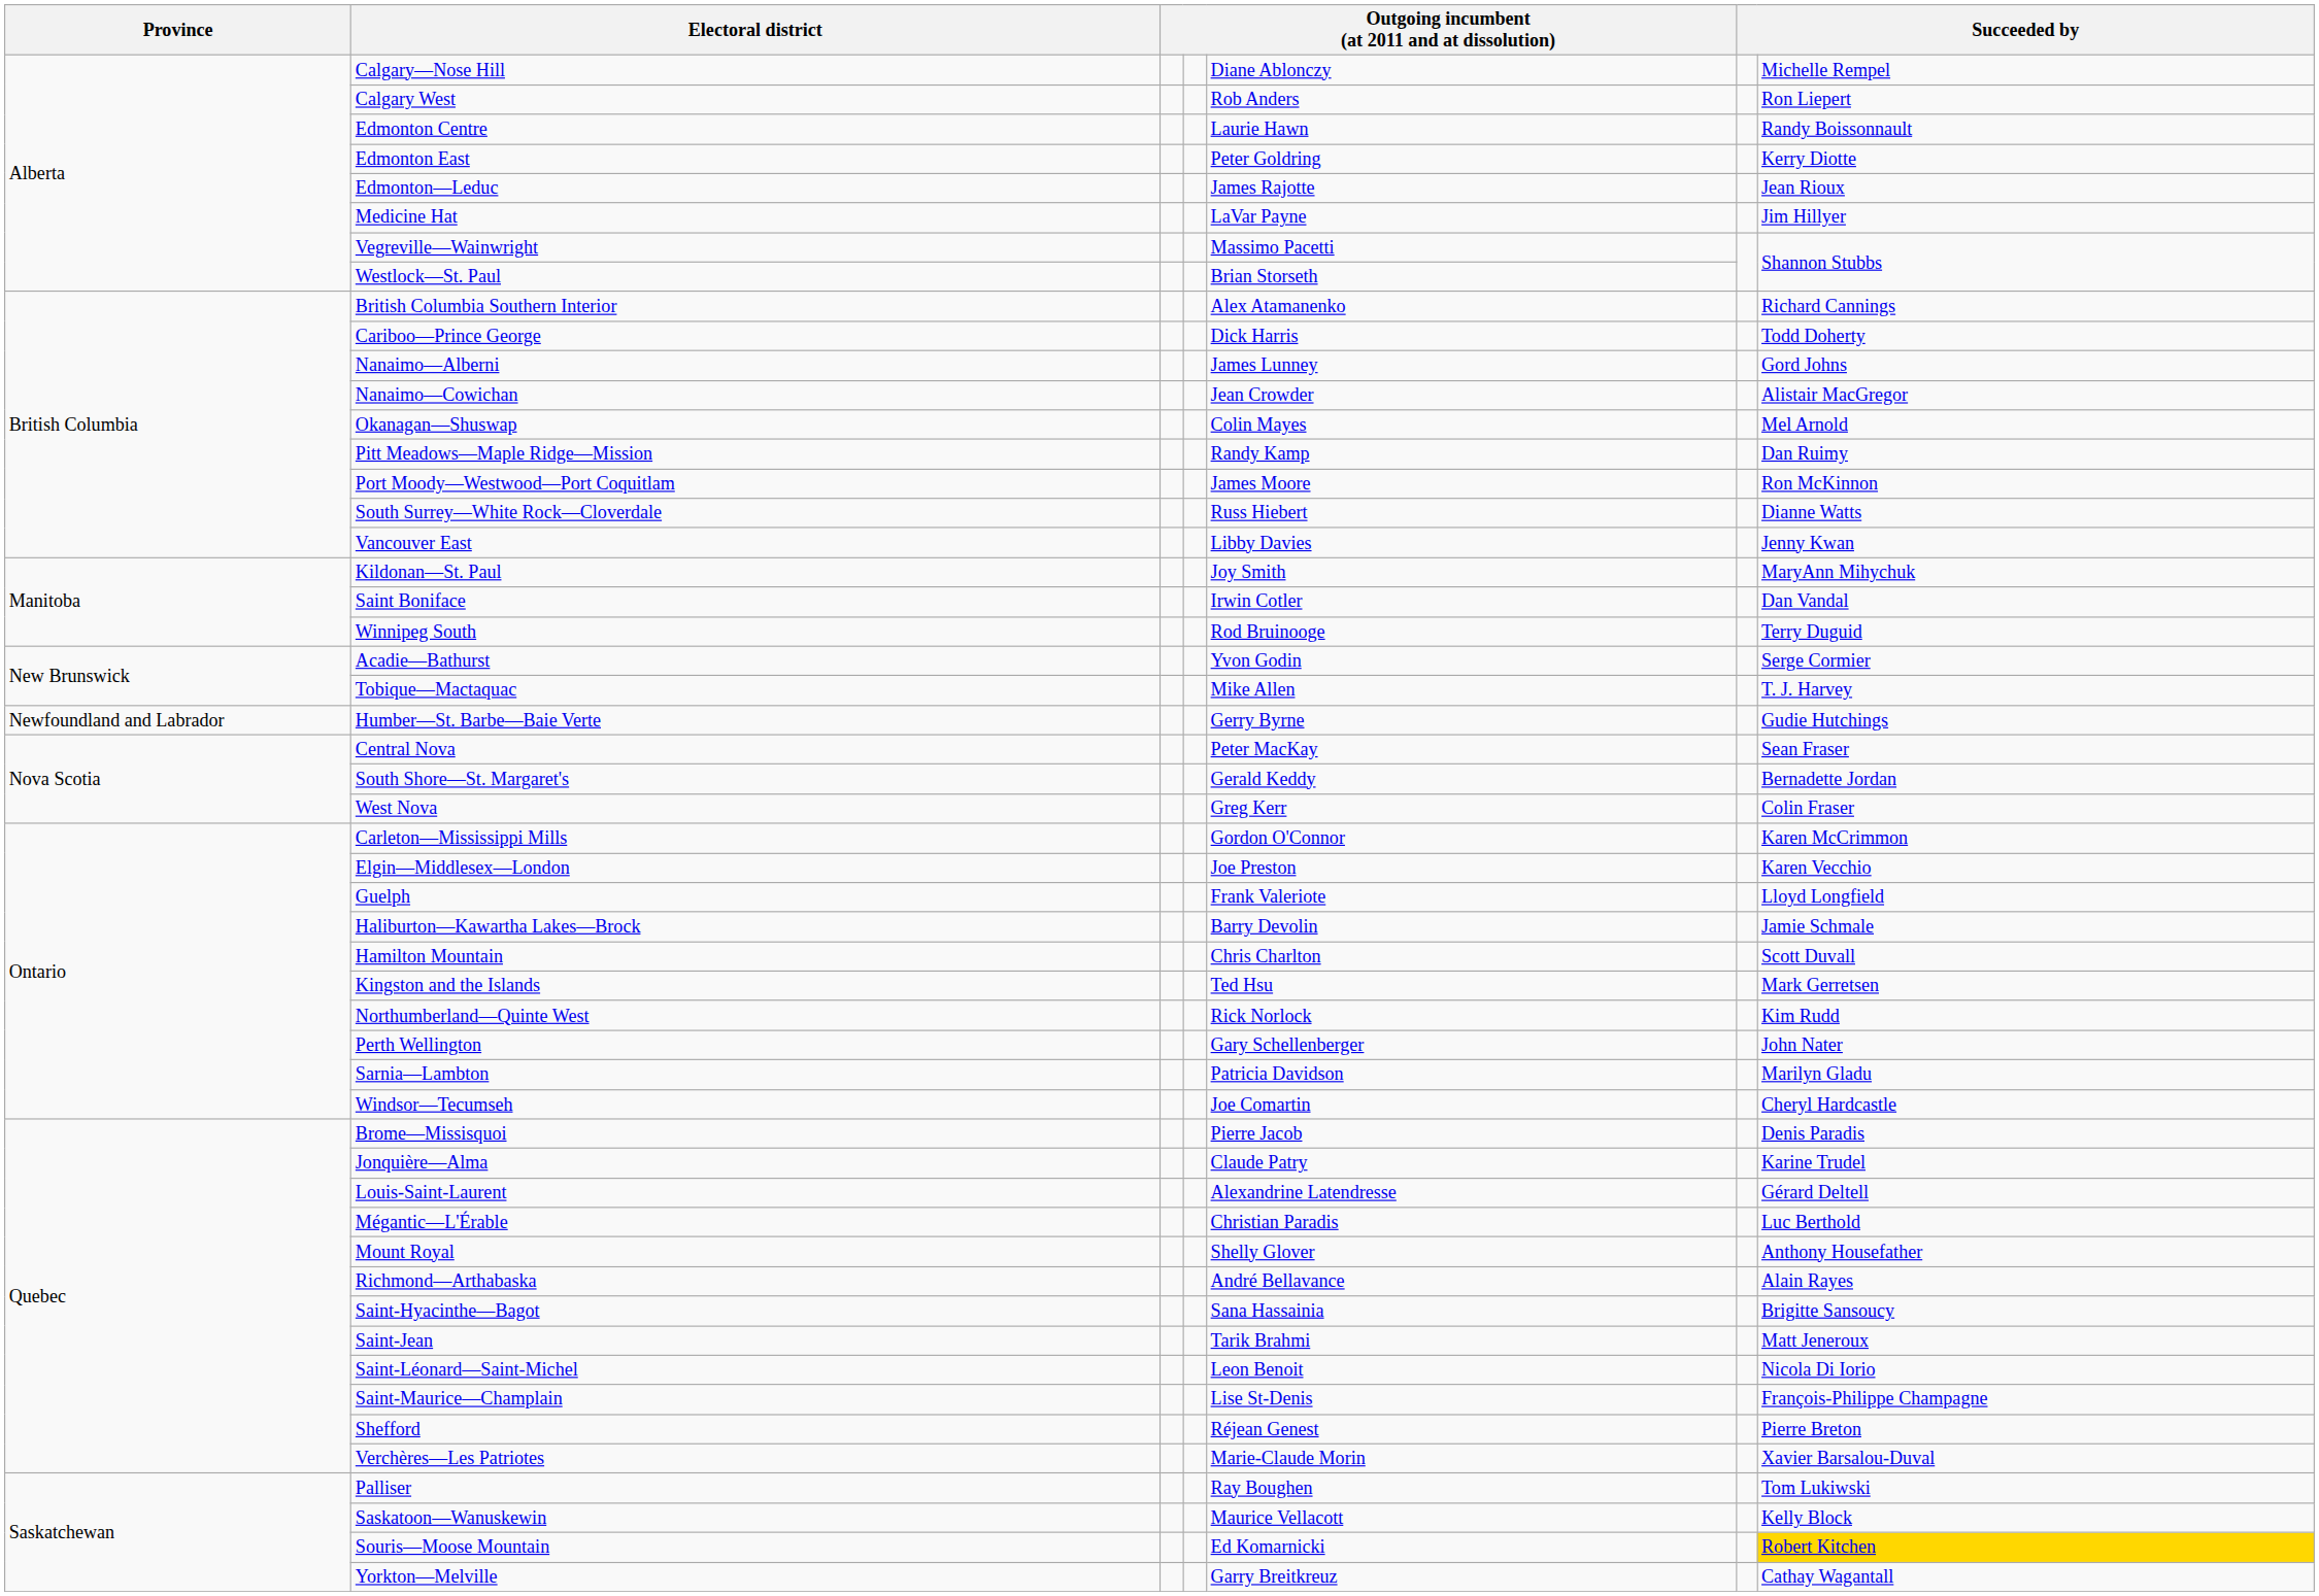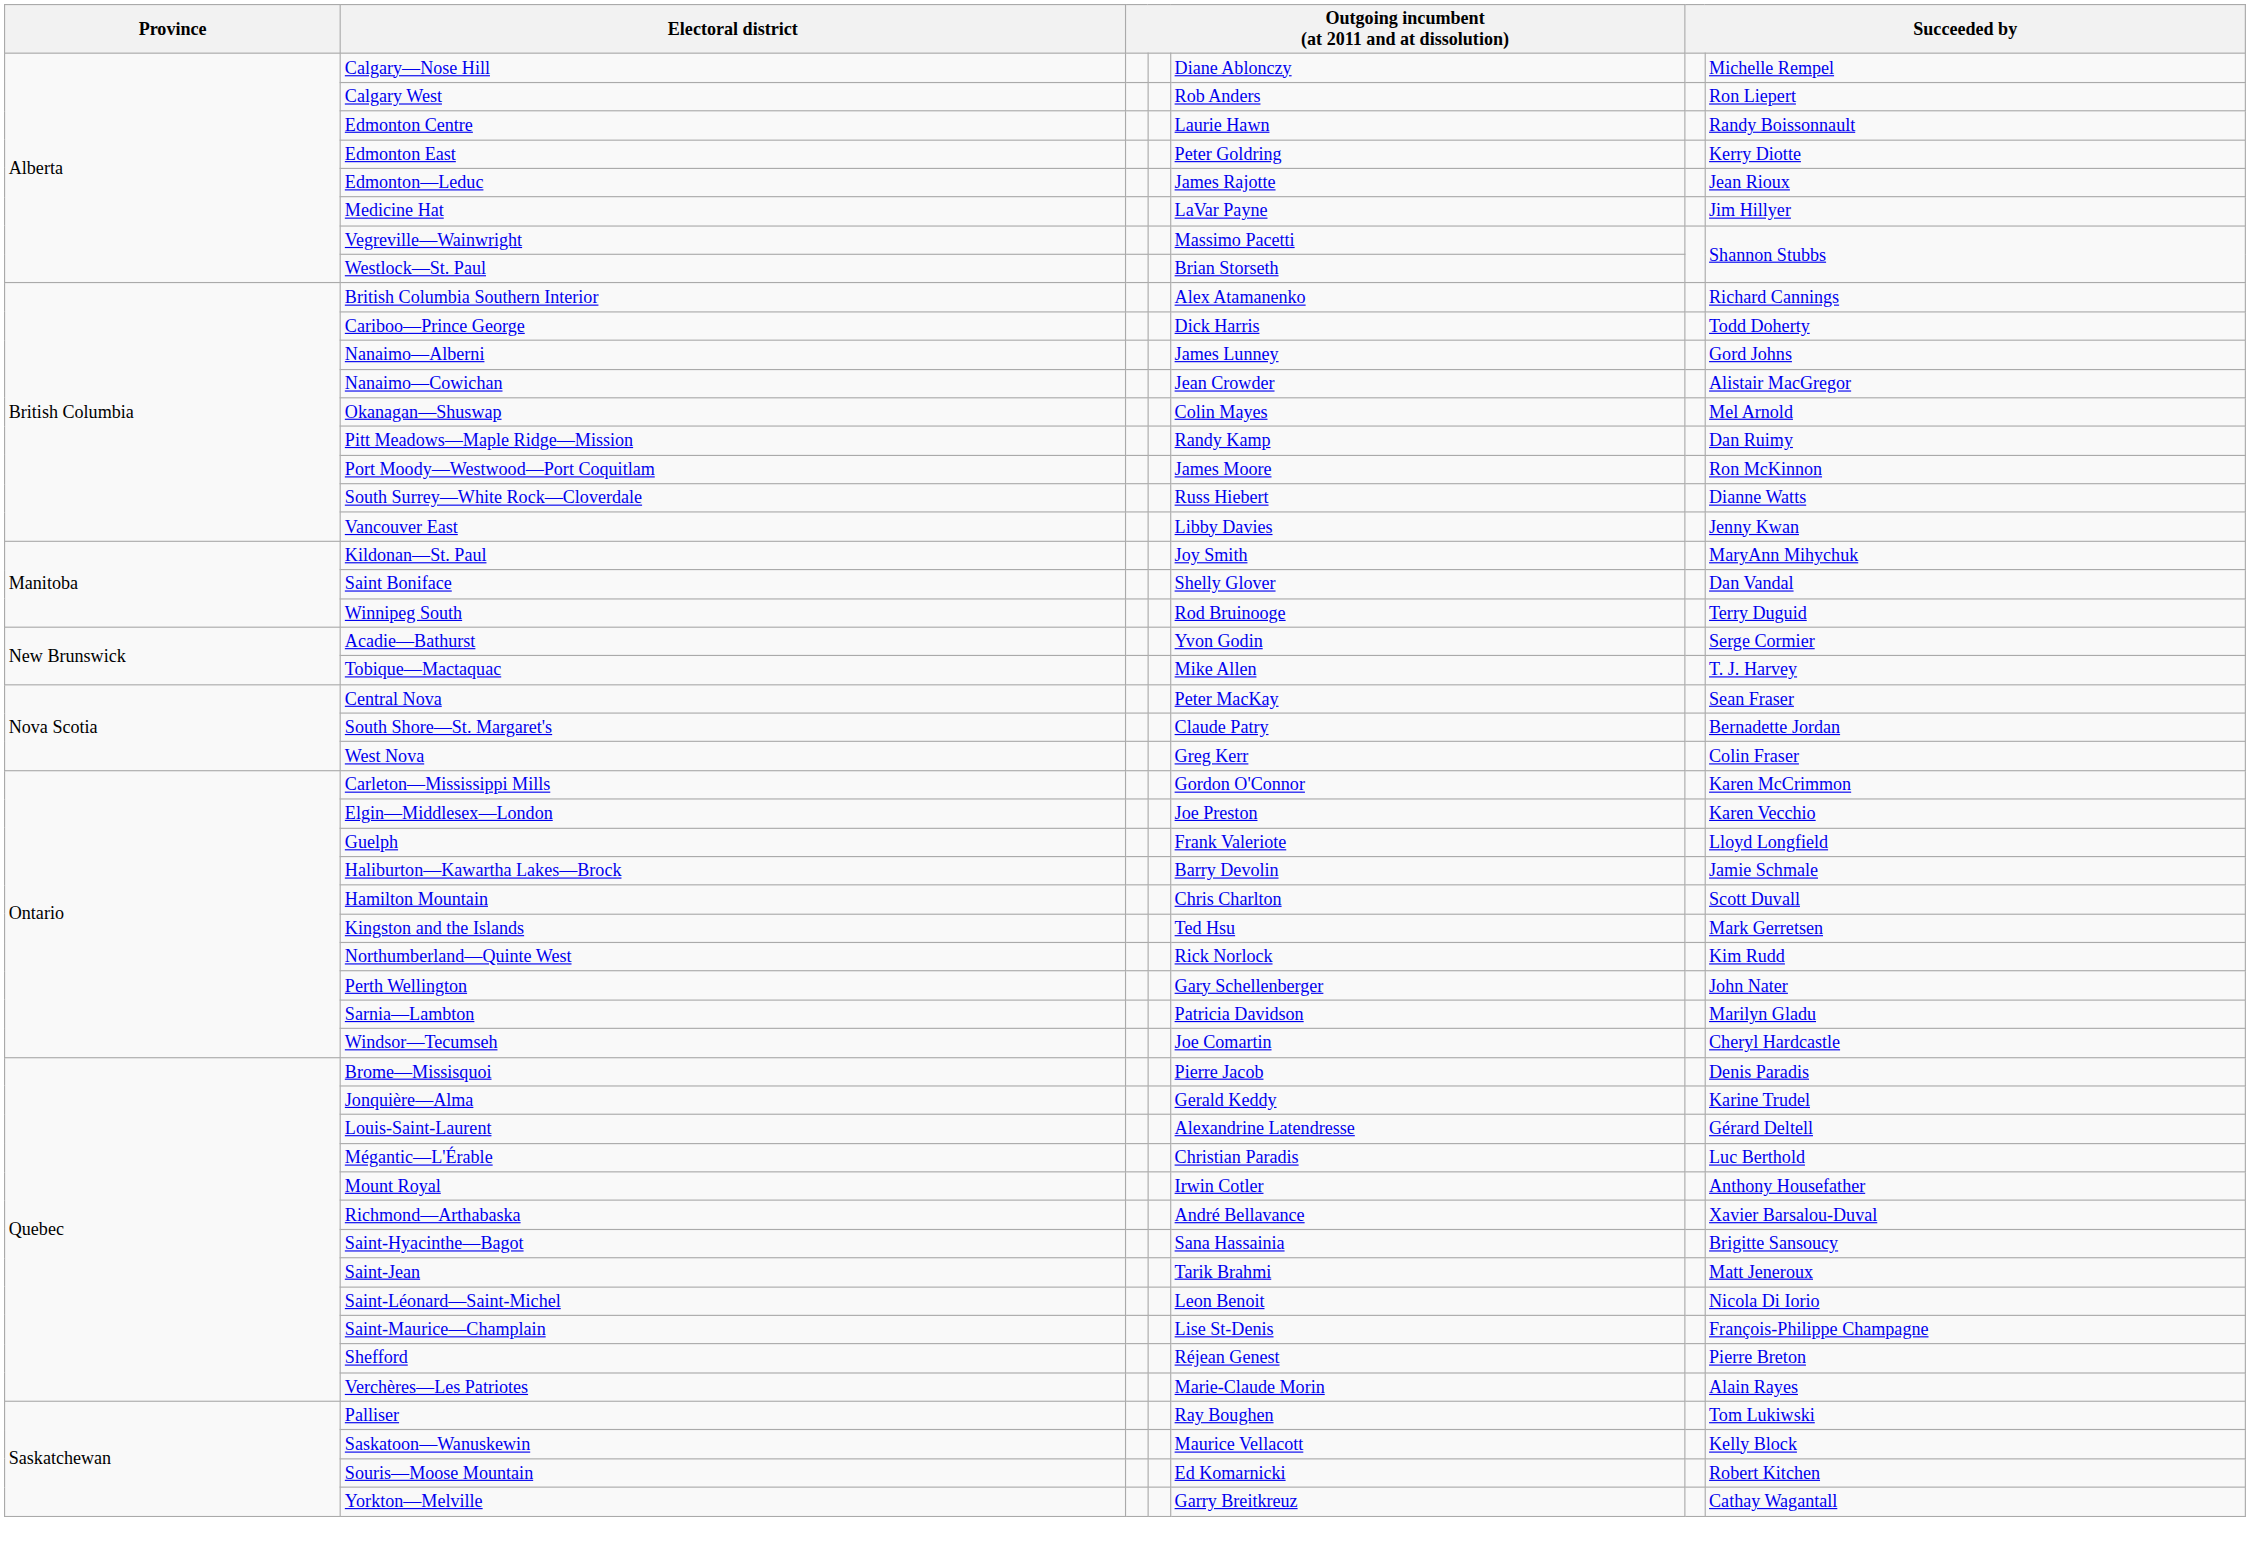 <table class="wikitable" style="width:100%;">
 <tr align="center">
 <th style="width:15%;">Province</th>
 <th style="width:35%;">Electoral district</th>
 <th style="width:25%;" colspan="3">Outgoing incumbent<br>(at 2011 and at dissolution)</th>
 <th style="width:25%;" colspan="2">Succeeded by</th>
 </tr>
 <tr>
 <td rowspan="8">Alberta</td>
 <td><a href='#'>Calgary—Nose Hill</a></td>
 <td></td>
 <td></td>
 <td><a href='#'>Diane Ablonczy</a></td>
 <td></td>
 <td><a href='#'>Michelle Rempel</a></td>
 </tr>
 <tr>
 <td><a href='#'>Calgary West</a></td>
 <td></td>
 <td></td>
 <td><a href='#'>Rob Anders</a></td>
 <td></td>
 <td><a href='#'>Ron Liepert</a></td>
 </tr>
 <tr>
 <td><a href='#'>Edmonton Centre</a></td>
 <td></td>
 <td></td>
 <td><a href='#'>Laurie Hawn</a></td>
 <td></td>
 <td><a href='#'>Randy Boissonnault</a></td>
 </tr>
 <tr>
 <td><a href='#'>Edmonton East</a></td>
 <td></td>
 <td></td>
 <td><a href='#'>Peter Goldring</a></td>
 <td></td>
 <td><a href='#'>Kerry Diotte</a></td>
 </tr>
 <tr>
 <td><a href='#'>Edmonton—Leduc</a></td>
 <td></td>
 <td></td>
 <td><a href='#'>James Rajotte</a></td>
 <td></td>
 <td><a href='#'>Jean Rioux</a></td>
 </tr>
 <tr>
 <td><a href='#'>Medicine Hat</a></td>
 <td></td>
 <td></td>
 <td><a href='#'>LaVar Payne</a></td>
 <td></td>
 <td><a href='#'>Jim Hillyer</a></td>
 </tr>
 <tr>
 <td><a href='#'>Vegreville—Wainwright</a></td>
 <td></td>
 <td></td>
 <td><a href='#'>Massimo Pacetti</a></td>
 <td rowspan="2" ></td>
 <td rowspan="2"><a href='#'>Shannon Stubbs</a></td>
 </tr>
 <tr>
 <td><a href='#'>Westlock—St. Paul</a></td>
 <td></td>
 <td></td>
 <td><a href='#'>Brian Storseth</a></td>
 </tr>
 <tr>
 <td rowspan="9">British Columbia</td>
 <td><a href='#'>British Columbia Southern Interior</a></td>
 <td></td>
 <td></td>
 <td><a href='#'>Alex Atamanenko</a></td>
 <td></td>
 <td><a href='#'>Richard Cannings</a></td>
 </tr>
 <tr>
 <td><a href='#'>Cariboo—Prince George</a></td>
 <td></td>
 <td></td>
 <td><a href='#'>Dick Harris</a></td>
 <td></td>
 <td><a href='#'>Todd Doherty</a></td>
 </tr>
 <tr>
 <td><a href='#'>Nanaimo—Alberni</a></td>
 <td></td>
 <td></td>
 <td><a href='#'>James Lunney</a></td>
 <td></td>
 <td><a href='#'>Gord Johns</a></td>
 </tr>
 <tr>
 <td><a href='#'>Nanaimo—Cowichan</a></td>
 <td></td>
 <td></td>
 <td><a href='#'>Jean Crowder</a></td>
 <td></td>
 <td><a href='#'>Alistair MacGregor</a></td>
 </tr>
 <tr>
 <td><a href='#'>Okanagan—Shuswap</a></td>
 <td></td>
 <td></td>
 <td><a href='#'>Colin Mayes</a></td>
 <td></td>
 <td><a href='#'>Mel Arnold</a></td>
 </tr>
 <tr>
 <td><a href='#'>Pitt Meadows—Maple Ridge—Mission</a></td>
 <td></td>
 <td></td>
 <td><a href='#'>Randy Kamp</a></td>
 <td></td>
 <td><a href='#'>Dan Ruimy</a></td>
 </tr>
 <tr>
 <td><a href='#'>Port Moody—Westwood—Port Coquitlam</a></td>
 <td></td>
 <td></td>
 <td><a href='#'>James Moore</a></td>
 <td></td>
 <td><a href='#'>Ron McKinnon</a></td>
 </tr>
 <tr>
 <td><a href='#'>South Surrey—White Rock—Cloverdale</a></td>
 <td></td>
 <td></td>
 <td><a href='#'>Russ Hiebert</a></td>
 <td></td>
 <td><a href='#'>Dianne Watts</a></td>
 </tr>
 <tr>
 <td><a href='#'>Vancouver East</a></td>
 <td></td>
 <td></td>
 <td><a href='#'>Libby Davies</a></td>
 <td></td>
 <td><a href='#'>Jenny Kwan</a></td>
 </tr>
 <tr>
 <td rowspan="3">Manitoba</td>
 <td><a href='#'>Kildonan—St. Paul</a></td>
 <td></td>
 <td></td>
 <td><a href='#'>Joy Smith</a></td>
 <td></td>
 <td><a href='#'>MaryAnn Mihychuk</a></td>
 </tr>
 <tr>
 <td><a href='#'>Saint Boniface</a></td>
 <td></td>
 <td></td>
-<td><a href='#'>Irwin Cotler</a></td>
+<td><a href='#'>Shelly Glover</a></td>
 <td></td>
 <td><a href='#'>Dan Vandal</a></td>
 </tr>
 <tr>
 <td><a href='#'>Winnipeg South</a></td>
 <td></td>
 <td></td>
 <td><a href='#'>Rod Bruinooge</a></td>
 <td></td>
 <td><a href='#'>Terry Duguid</a></td>
 </tr>
 <tr>
 <td rowspan="2">New Brunswick</td>
 <td><a href='#'>Acadie—Bathurst</a></td>
 <td></td>
 <td></td>
 <td><a href='#'>Yvon Godin</a></td>
 <td></td>
 <td><a href='#'>Serge Cormier</a></td>
 </tr>
 <tr>
 <td><a href='#'>Tobique—Mactaquac</a></td>
 <td></td>
 <td></td>
 <td><a href='#'>Mike Allen</a></td>
 <td></td>
 <td><a href='#'>T. J. Harvey</a></td>
 </tr>
 <tr>
-<td>Newfoundland and Labrador</td>
-<td><a href='#'>Humber—St. Barbe—Baie Verte</a></td>
-<td></td>
-<td></td>
-<td><a href='#'>Gerry Byrne</a></td>
-<td></td>
-<td><a href='#'>Gudie Hutchings</a></td>
-</tr>
-<tr>
 <td rowspan="3">Nova Scotia</td>
 <td><a href='#'>Central Nova</a></td>
 <td></td>
 <td></td>
 <td><a href='#'>Peter MacKay</a></td>
 <td></td>
 <td><a href='#'>Sean Fraser</a></td>
 </tr>
 <tr>
 <td><a href='#'>South Shore—St. Margaret's</a></td>
 <td></td>
 <td></td>
-<td><a href='#'>Gerald Keddy</a></td>
+<td><a href='#'>Claude Patry</a></td>
 <td></td>
 <td><a href='#'>Bernadette Jordan</a></td>
 </tr>
 <tr>
 <td><a href='#'>West Nova</a></td>
 <td></td>
 <td></td>
 <td><a href='#'>Greg Kerr</a></td>
 <td></td>
 <td><a href='#'>Colin Fraser</a></td>
 </tr>
 <tr>
 <td rowspan="10">Ontario</td>
 <td><a href='#'>Carleton—Mississippi Mills</a></td>
 <td></td>
 <td></td>
 <td><a href='#'>Gordon O'Connor</a></td>
 <td></td>
 <td><a href='#'>Karen McCrimmon</a></td>
 </tr>
 <tr>
 <td><a href='#'>Elgin—Middlesex—London</a></td>
 <td></td>
 <td></td>
 <td><a href='#'>Joe Preston</a></td>
 <td></td>
 <td><a href='#'>Karen Vecchio</a></td>
 </tr>
 <tr>
 <td><a href='#'>Guelph</a></td>
 <td></td>
 <td></td>
 <td><a href='#'>Frank Valeriote</a></td>
 <td></td>
 <td><a href='#'>Lloyd Longfield</a></td>
 </tr>
 <tr>
 <td><a href='#'>Haliburton—Kawartha Lakes—Brock</a></td>
 <td></td>
 <td></td>
 <td><a href='#'>Barry Devolin</a></td>
 <td></td>
 <td><a href='#'>Jamie Schmale</a></td>
 </tr>
 <tr>
 <td><a href='#'>Hamilton Mountain</a></td>
 <td></td>
 <td></td>
 <td><a href='#'>Chris Charlton</a></td>
 <td></td>
 <td><a href='#'>Scott Duvall</a></td>
 </tr>
 <tr>
 <td><a href='#'>Kingston and the Islands</a></td>
 <td></td>
 <td></td>
 <td><a href='#'>Ted Hsu</a></td>
 <td></td>
 <td><a href='#'>Mark Gerretsen</a></td>
 </tr>
 <tr>
 <td><a href='#'>Northumberland—Quinte West</a></td>
 <td></td>
 <td></td>
 <td><a href='#'>Rick Norlock</a></td>
 <td></td>
 <td><a href='#'>Kim Rudd</a></td>
 </tr>
 <tr>
 <td><a href='#'>Perth Wellington</a></td>
 <td></td>
 <td></td>
 <td><a href='#'>Gary Schellenberger</a></td>
 <td></td>
 <td><a href='#'>John Nater</a></td>
 </tr>
 <tr>
 <td><a href='#'>Sarnia—Lambton</a></td>
 <td></td>
 <td></td>
 <td><a href='#'>Patricia Davidson</a></td>
 <td></td>
 <td><a href='#'>Marilyn Gladu</a></td>
 </tr>
 <tr>
 <td><a href='#'>Windsor—Tecumseh</a></td>
 <td></td>
 <td></td>
 <td><a href='#'>Joe Comartin</a></td>
 <td></td>
 <td><a href='#'>Cheryl Hardcastle</a></td>
 </tr>
 <tr>
 <td rowspan="12">Quebec</td>
 <td><a href='#'>Brome—Missisquoi</a></td>
 <td></td>
 <td></td>
 <td><a href='#'>Pierre Jacob</a></td>
 <td></td>
 <td><a href='#'>Denis Paradis</a></td>
 </tr>
 <tr>
 <td><a href='#'>Jonquière—Alma</a></td>
 <td></td>
 <td></td>
-<td><a href='#'>Claude Patry</a></td>
+<td><a href='#'>Gerald Keddy</a></td>
 <td></td>
 <td><a href='#'>Karine Trudel</a></td>
 </tr>
 <tr>
 <td><a href='#'>Louis-Saint-Laurent</a></td>
 <td></td>
 <td></td>
 <td><a href='#'>Alexandrine Latendresse</a></td>
 <td></td>
 <td><a href='#'>Gérard Deltell</a></td>
 </tr>
 <tr>
 <td><a href='#'>Mégantic—L'Érable</a></td>
 <td></td>
 <td></td>
 <td><a href='#'>Christian Paradis</a></td>
 <td></td>
 <td><a href='#'>Luc Berthold</a></td>
 </tr>
 <tr>
 <td><a href='#'>Mount Royal</a></td>
 <td></td>
 <td></td>
-<td><a href='#'>Shelly Glover</a></td>
+<td><a href='#'>Irwin Cotler</a></td>
 <td></td>
 <td><a href='#'>Anthony Housefather</a></td>
 </tr>
 <tr>
 <td><a href='#'>Richmond—Arthabaska</a></td>
 <td></td>
 <td></td>
 <td><a href='#'>André Bellavance</a></td>
 <td></td>
-<td><a href='#'>Alain Rayes</a></td>
+<td><a href='#'>Xavier Barsalou-Duval</a></td>
 </tr>
 <tr>
 <td><a href='#'>Saint-Hyacinthe—Bagot</a></td>
 <td></td>
 <td></td>
 <td><a href='#'>Sana Hassainia</a></td>
 <td></td>
 <td><a href='#'>Brigitte Sansoucy</a></td>
 </tr>
 <tr>
 <td><a href='#'>Saint-Jean</a></td>
 <td></td>
 <td></td>
 <td><a href='#'>Tarik Brahmi</a></td>
 <td></td>
 <td><a href='#'>Matt Jeneroux</a></td>
 </tr>
 <tr>
 <td><a href='#'>Saint-Léonard—Saint-Michel</a></td>
 <td></td>
 <td></td>
 <td><a href='#'>Leon Benoit</a></td>
 <td></td>
 <td><a href='#'>Nicola Di Iorio</a></td>
 </tr>
 <tr>
 <td><a href='#'>Saint-Maurice—Champlain</a></td>
 <td></td>
 <td></td>
 <td><a href='#'>Lise St-Denis</a></td>
 <td></td>
 <td><a href='#'>François-Philippe Champagne</a></td>
 </tr>
 <tr>
 <td><a href='#'>Shefford</a></td>
 <td></td>
 <td></td>
 <td><a href='#'>Réjean Genest</a></td>
 <td></td>
 <td><a href='#'>Pierre Breton</a></td>
 </tr>
 <tr>
 <td><a href='#'>Verchères—Les Patriotes</a></td>
 <td></td>
 <td></td>
 <td><a href='#'>Marie-Claude Morin</a></td>
 <td></td>
-<td><a href='#'>Xavier Barsalou-Duval</a></td>
+<td><a href='#'>Alain Rayes</a></td>
 </tr>
 <tr>
 <td rowspan="4">Saskatchewan</td>
 <td><a href='#'>Palliser</a></td>
 <td></td>
 <td></td>
 <td><a href='#'>Ray Boughen</a></td>
 <td></td>
 <td><a href='#'>Tom Lukiwski</a></td>
 </tr>
 <tr>
 <td><a href='#'>Saskatoon—Wanuskewin</a></td>
 <td></td>
 <td></td>
 <td><a href='#'>Maurice Vellacott</a></td>
 <td></td>
 <td><a href='#'>Kelly Block</a></td>
 </tr>
 <tr>
 <td><a href='#'>Souris—Moose Mountain</a></td>
 <td></td>
 <td></td>
 <td><a href='#'>Ed Komarnicki</a></td>
 <td></td>
-<td style="background: gold;"><a href='#'>Robert Kitchen</a></td>
+<td><a href='#'>Robert Kitchen</a></td>
 </tr>
 <tr>
 <td><a href='#'>Yorkton—Melville</a></td>
 <td></td>
 <td></td>
 <td><a href='#'>Garry Breitkreuz</a></td>
 <td></td>
 <td><a href='#'>Cathay Wagantall</a></td>
 </tr>
 </table>
